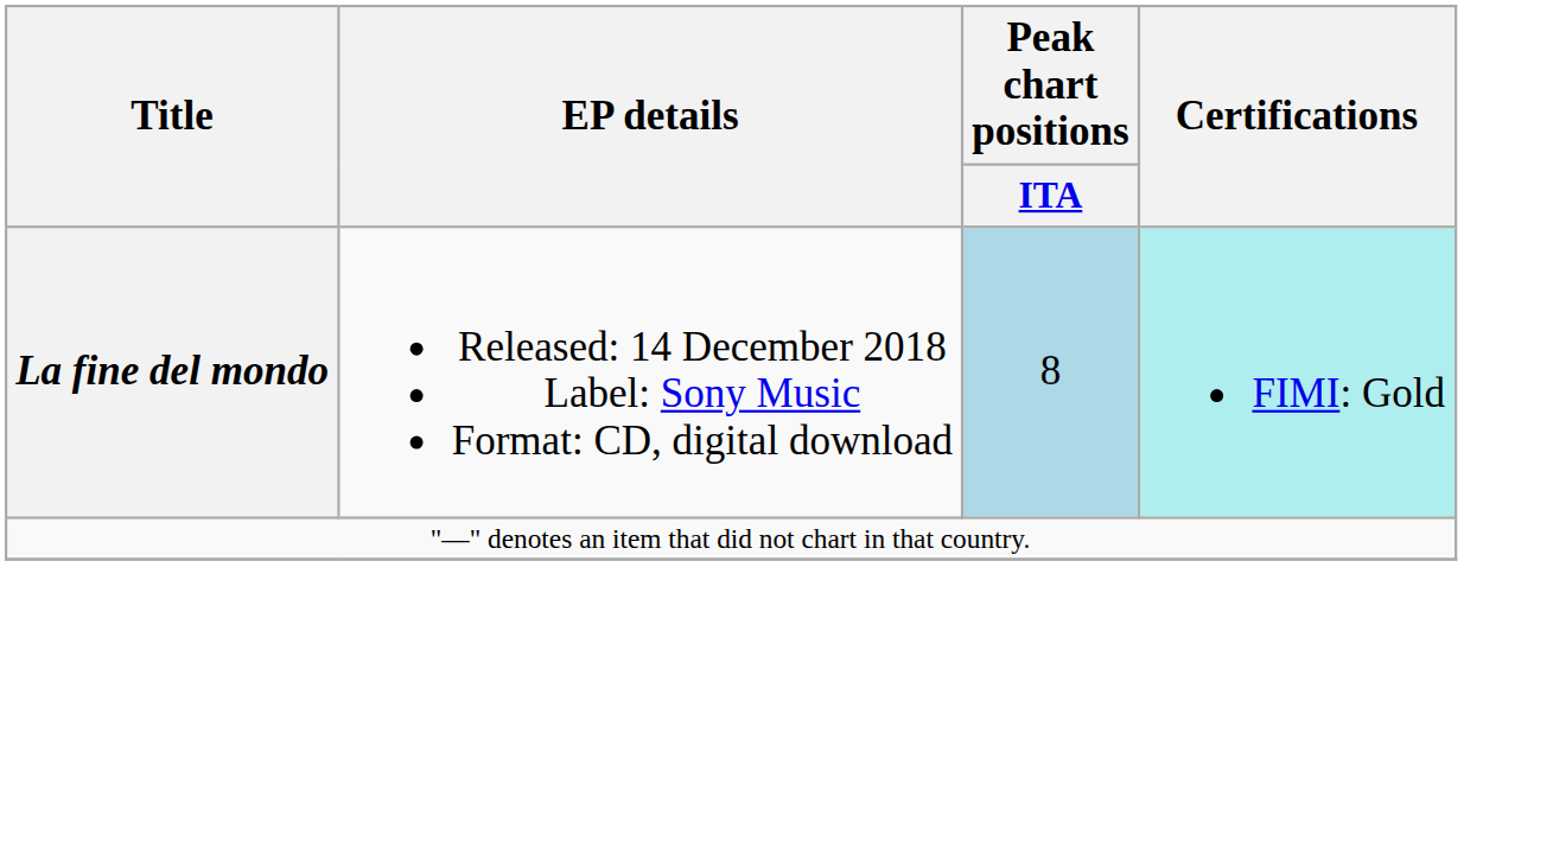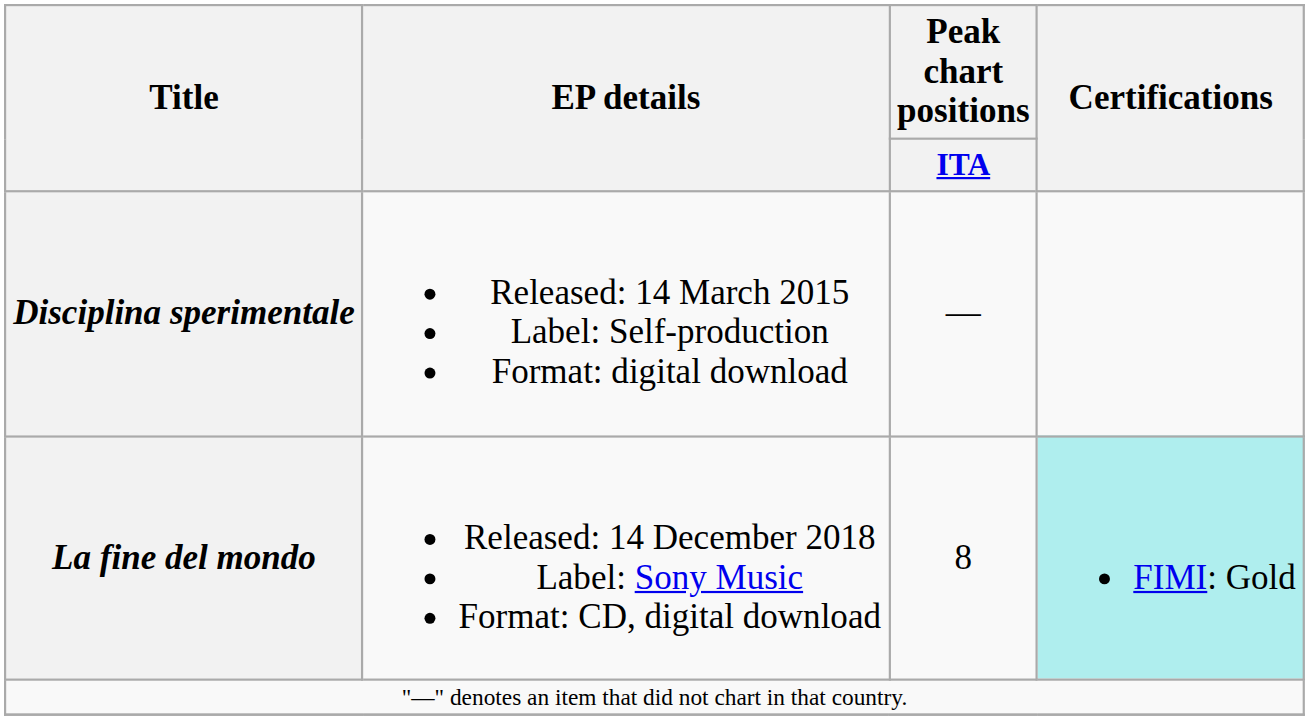 <table class="wikitable plainrowheaders" style="text-align:center;">
 <tr>
 <th scope="col" rowspan="2">Title</th>
 <th scope="col" rowspan="2">EP details</th>
 <th scope="col" colspan="1">Peak chart positions</th>
 <th scope="col" rowspan="2">Certifications</th>
 </tr>
 <tr>
 <th scope="col" style="width:3em;font-size:90%;"><a href='#'>ITA</a><br></th>
 </tr>
 <tr>
+<th scope="row"><em>Disciplina sperimentale</em><br></th>
+<td><br><ul><li>Released: 14 March 2015</li><li>Label: Self-production</li><li>Format: digital download</li></ul></td>
+<td>—</td>
+<td></td>
+</tr>
+<tr>
 <th scope="row"><em>La fine del mondo</em></th>
 <td><br><ul><li>Released: 14 December 2018</li><li>Label: <a href='#'>Sony Music</a></li><li>Format: CD, digital download</li></ul></td>
-<td style="background: lightblue;">8</td>
+<td>8</td>
 <td style="background: paleturquoise;"><br><ul><li><a href='#'>FIMI</a>: Gold</li></ul></td>
 </tr>
 <tr>
 <td colspan="4" style="text-align:center; font-size:8pt;">"—" denotes an item that did not chart in that country.</td>
 </tr>
 <tr>
 </tr>
 </table>
